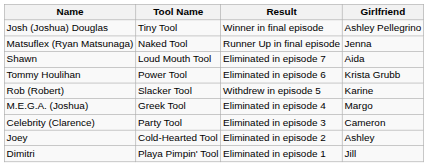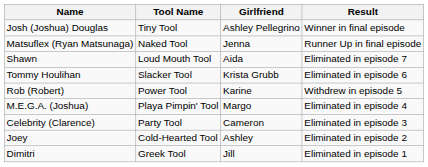 <table class="wikitable sortable">
 <tr>
 <th>Name</th>
 <th>Tool Name</th>
+<th>Girlfriend</th>
 <th>Result</th>
-<th>Girlfriend</th>
 </tr>
 <tr>
 <td>Josh (Joshua) Douglas</td>
 <td>Tiny Tool</td>
+<td>Ashley Pellegrino</td>
 <td>Winner in final episode</td>
-<td>Ashley Pellegrino</td>
 </tr>
 <tr>
 <td>Matsuflex (Ryan Matsunaga)</td>
 <td>Naked Tool</td>
+<td>Jenna</td>
 <td>Runner Up in final episode</td>
-<td>Jenna</td>
 </tr>
 <tr>
 <td>Shawn</td>
 <td>Loud Mouth Tool</td>
+<td>Aida</td>
 <td>Eliminated in episode 7</td>
-<td>Aida</td>
 </tr>
 <tr>
 <td>Tommy Houlihan</td>
-<td>Power Tool</td>
+<td>Slacker Tool</td>
+<td>Krista Grubb</td>
 <td>Eliminated in episode 6</td>
-<td>Krista Grubb</td>
 </tr>
 <tr>
 <td>Rob (Robert)</td>
-<td>Slacker Tool</td>
+<td>Power Tool</td>
+<td>Karine</td>
 <td>Withdrew in episode 5</td>
-<td>Karine</td>
 </tr>
 <tr>
 <td>M.E.G.A. (Joshua)</td>
-<td>Greek Tool</td>
+<td>Playa Pimpin' Tool</td>
+<td>Margo</td>
 <td>Eliminated in episode 4</td>
-<td>Margo</td>
 </tr>
 <tr>
 <td>Celebrity (Clarence)</td>
 <td>Party Tool</td>
+<td>Cameron</td>
 <td>Eliminated in episode 3</td>
-<td>Cameron</td>
 </tr>
 <tr>
 <td>Joey</td>
 <td>Cold-Hearted Tool</td>
+<td>Ashley</td>
 <td>Eliminated in episode 2</td>
-<td>Ashley</td>
 </tr>
 <tr>
 <td>Dimitri</td>
-<td>Playa Pimpin' Tool</td>
+<td>Greek Tool</td>
+<td>Jill</td>
 <td>Eliminated in episode 1</td>
-<td>Jill</td>
 </tr>
 </table>
